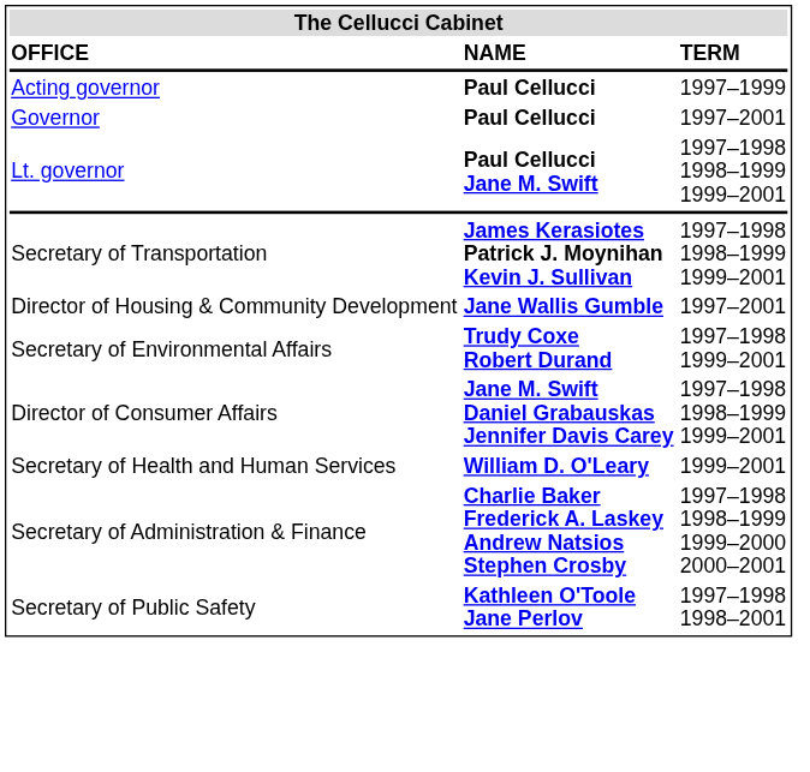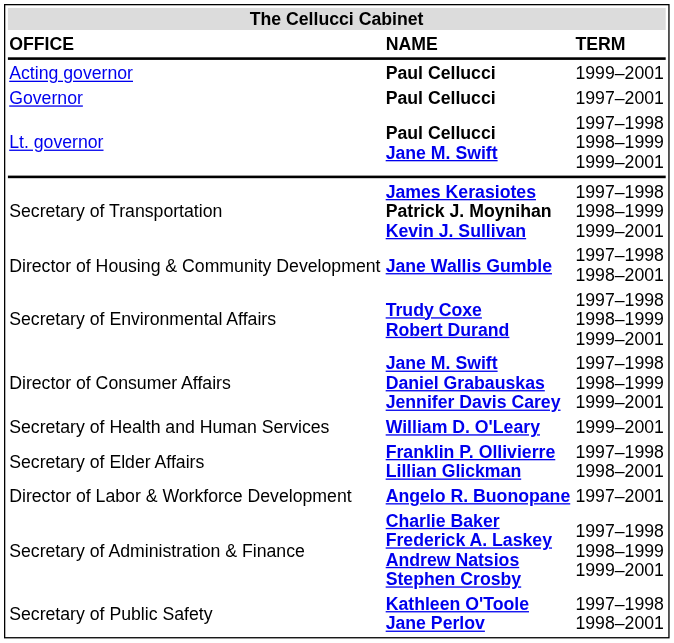 <table cellpadding="1" cellspacing="2" style="float:margin:1em 1em 1em 0; border:1px solid #000; font-size:85%;">
 <tr>
 <th style="background:#dcdcdc;" colspan="3">The Cellucci Cabinet</th>
 </tr>
 <tr>
 <td style="text-align:left;"><strong>OFFICE</strong></td>
 <td align="left"><strong>NAME</strong></td>
 <td align="left"><strong>TERM</strong></td>
 </tr>
 <tr>
 <th style="background:#000;" colspan="3"></th>
 </tr>
 <tr>
 <td style="text-align:left;"><a href='#'>Acting governor</a></td>
 <td align="left"><strong>Paul Cellucci</strong></td>
-<td align="left">1997–1999</td>
+<td align="left">1999–2001</td>
 </tr>
 <tr>
 <td style="text-align:left;"><a href='#'>Governor</a></td>
 <td align="left"><strong>Paul Cellucci</strong></td>
 <td align="left">1997–2001</td>
 </tr>
 <tr>
 <td style="text-align:left;"><a href='#'>Lt. governor</a></td>
 <td align="left"><strong>Paul Cellucci</strong><br><strong><a href='#'>Jane M. Swift</a></strong></td>
 <td align="left">1997–1998<br>1998–1999<br>1999–2001</td>
 </tr>
 <tr>
 <th style="background:#000;" colspan="3"></th>
 </tr>
 <tr>
 <td style="text-align:left;">Secretary of Transportation</td>
 <td align="left"><strong><a href='#'>James Kerasiotes</a></strong><br><strong>Patrick J. Moynihan</strong><br><strong><a href='#'>Kevin J. Sullivan</a></strong></td>
 <td align="left">1997–1998<br>1998–1999<br>1999–2001</td>
 </tr>
 <tr>
 <td style="text-align:left;">Director of Housing & Community Development</td>
 <td align="left"><strong><a href='#'>Jane Wallis Gumble</a></strong></td>
-<td align="left">1997–2001</td>
+<td align="left">1997–1998<br>1998–2001</td>
 </tr>
 <tr>
 <td style="text-align:left;">Secretary of Environmental Affairs</td>
 <td align="left"><strong><a href='#'>Trudy Coxe</a></strong><br><strong><a href='#'>Robert Durand</a></strong></td>
-<td align="left">1997–1998<br>1999–2001</td>
+<td align="left">1997–1998<br>1998–1999<br>1999–2001</td>
 </tr>
 <tr>
 <td style="text-align:left;">Director of Consumer Affairs</td>
 <td align="left"><strong><a href='#'>Jane M. Swift</a></strong><br><strong><a href='#'>Daniel Grabauskas</a></strong><br><strong><a href='#'>Jennifer Davis Carey</a></strong></td>
 <td align="left">1997–1998<br>1998–1999<br>1999–2001</td>
 </tr>
 <tr>
 <td style="text-align:left;">Secretary of Health and Human Services</td>
 <td align="left"><strong><a href='#'>William D. O'Leary</a></strong></td>
 <td align="left">1999–2001</td>
 </tr>
 <tr>
+<td style="text-align:left;">Secretary of Elder Affairs</td>
+<td align="left"><strong><a href='#'>Franklin P. Ollivierre</a></strong><br><strong><a href='#'>Lillian Glickman</a></strong></td>
+<td align="left">1997–1998<br>1998–2001</td>
+</tr>
+<tr>
+<td style="text-align:left;">Director of Labor & Workforce Development</td>
+<td align="left"><strong><a href='#'>Angelo R. Buonopane</a></strong></td>
+<td align="left">1997–2001</td>
+</tr>
+<tr>
 <td style="text-align:left;">Secretary of Administration & Finance</td>
 <td align="left"><strong><a href='#'>Charlie Baker</a></strong><br><strong><a href='#'>Frederick A. Laskey</a></strong><br><strong><a href='#'>Andrew Natsios</a></strong><br><strong><a href='#'>Stephen Crosby</a></strong></td>
-<td align="left">1997–1998<br>1998–1999<br>1999–2000<br>2000–2001</td>
+<td align="left">1997–1998<br>1998–1999<br>1999–2001</td>
 </tr>
 <tr>
 <td style="text-align:left;">Secretary of Public Safety</td>
 <td align="left"><strong><a href='#'>Kathleen O'Toole</a></strong><br><strong><a href='#'>Jane Perlov</a></strong></td>
 <td align="left">1997–1998<br>1998–2001</td>
 </tr>
 </table>
